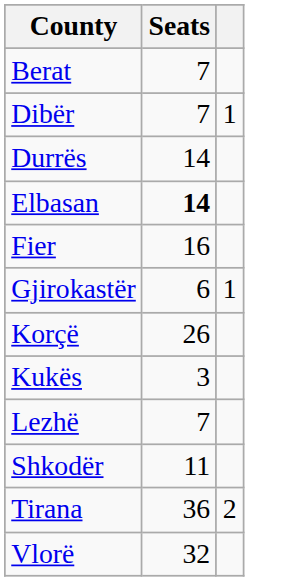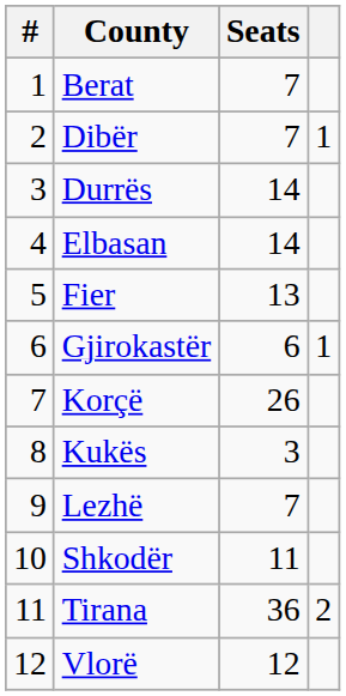 <table class="wikitable" style=text-align:right>
 <tr>
+<th>#</th>
 <th>County</th>
 <th>Seats</th>
 <th></th>
 </tr>
 <tr>
+<td>1</td>
 <td align=left><a href='#'>Berat</a></td>
 <td>7</td>
 <td align=center></td>
 </tr>
 <tr>
+<td>2</td>
 <td align=left><a href='#'>Dibër</a></td>
 <td>7</td>
 <td align=center> 1</td>
 </tr>
 <tr>
+<td>3</td>
 <td align=left><a href='#'>Durrës</a></td>
 <td>14</td>
 <td align=center></td>
 </tr>
 <tr>
+<td>4</td>
 <td align=left><a href='#'>Elbasan</a></td>
-<td><strong>14</strong></td>
+<td>14</td>
 <td align=center></td>
 </tr>
 <tr>
+<td>5</td>
 <td align=left><a href='#'>Fier</a></td>
-<td>16</td>
+<td>13</td>
 <td align=center></td>
 </tr>
 <tr>
+<td>6</td>
 <td align=left><a href='#'>Gjirokastër</a></td>
 <td>6</td>
 <td align=center> 1</td>
 </tr>
 <tr>
+<td>7</td>
 <td align=left><a href='#'>Korçë</a></td>
 <td>26</td>
 <td align=center></td>
 </tr>
 <tr>
+<td>8</td>
 <td align=left><a href='#'>Kukës</a></td>
 <td>3</td>
 <td align=center></td>
 </tr>
 <tr>
+<td>9</td>
 <td align=left><a href='#'>Lezhë</a></td>
 <td>7</td>
 <td align=center></td>
 </tr>
 <tr>
+<td>10</td>
 <td align=left><a href='#'>Shkodër</a></td>
 <td>11</td>
 <td align=center></td>
 </tr>
 <tr>
+<td>11</td>
 <td align=left><a href='#'>Tirana</a></td>
 <td>36</td>
 <td align=center> 2</td>
 </tr>
 <tr>
+<td>12</td>
 <td align=left><a href='#'>Vlorë</a></td>
-<td>32</td>
+<td>12</td>
 <td align=center></td>
 </tr>
 </table>
